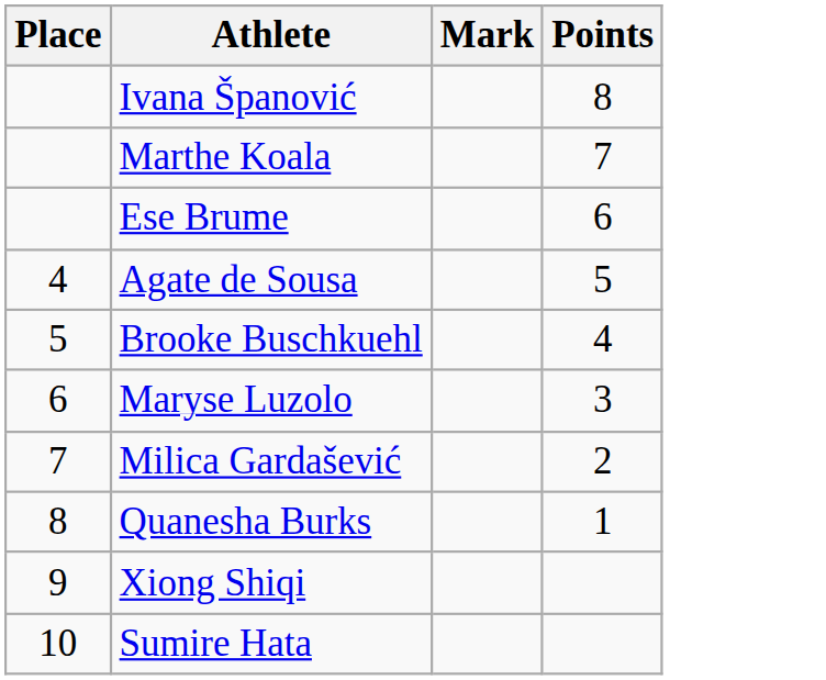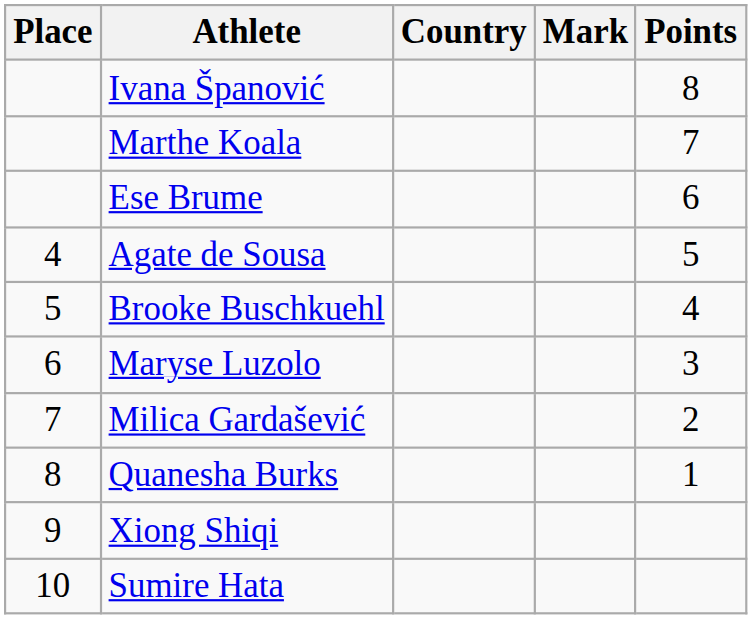 <table class="wikitable">
 <tr>
 <th>Place</th>
 <th>Athlete</th>
+<th>Country</th>
 <th>Mark</th>
 <th>Points</th>
 </tr>
 <tr>
 <td align=center></td>
 <td><a href='#'>Ivana Španović</a></td>
+<td></td>
 <td> </td>
 <td align=center>8</td>
 </tr>
 <tr>
 <td align=center></td>
 <td><a href='#'>Marthe Koala</a></td>
+<td></td>
 <td> </td>
 <td align=center>7</td>
 </tr>
 <tr>
 <td align=center></td>
 <td><a href='#'>Ese Brume</a></td>
+<td></td>
 <td> </td>
 <td align=center>6</td>
 </tr>
 <tr>
 <td align=center>4</td>
 <td><a href='#'>Agate de Sousa</a></td>
+<td></td>
 <td> </td>
 <td align=center>5</td>
 </tr>
 <tr>
 <td align=center>5</td>
 <td><a href='#'>Brooke Buschkuehl</a></td>
+<td></td>
 <td> </td>
 <td align=center>4</td>
 </tr>
 <tr>
 <td align=center>6</td>
 <td><a href='#'>Maryse Luzolo</a></td>
+<td></td>
 <td> </td>
 <td align=center>3</td>
 </tr>
 <tr>
 <td align=center>7</td>
 <td><a href='#'>Milica Gardašević</a></td>
+<td></td>
 <td> </td>
 <td align=center>2</td>
 </tr>
 <tr>
 <td align=center>8</td>
 <td><a href='#'>Quanesha Burks</a></td>
+<td></td>
 <td> </td>
 <td align=center>1</td>
 </tr>
 <tr>
 <td align=center>9</td>
 <td><a href='#'>Xiong Shiqi</a></td>
+<td></td>
 <td> </td>
 <td align=center></td>
 </tr>
 <tr>
 <td align=center>10</td>
 <td><a href='#'>Sumire Hata</a></td>
+<td></td>
 <td> </td>
 <td align=center></td>
 </tr>
 </table>
